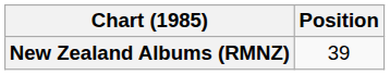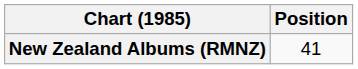 <table class="wikitable plainrowheaders" style="text-align:center">
 <tr>
 <th scope="col">Chart (1985)</th>
 <th scope="col">Position</th>
 </tr>
 <tr>
 <th scope="row">New Zealand Albums (RMNZ)</th>
-<td>39</td>
+<td>41</td>
 </tr>
 </table>
